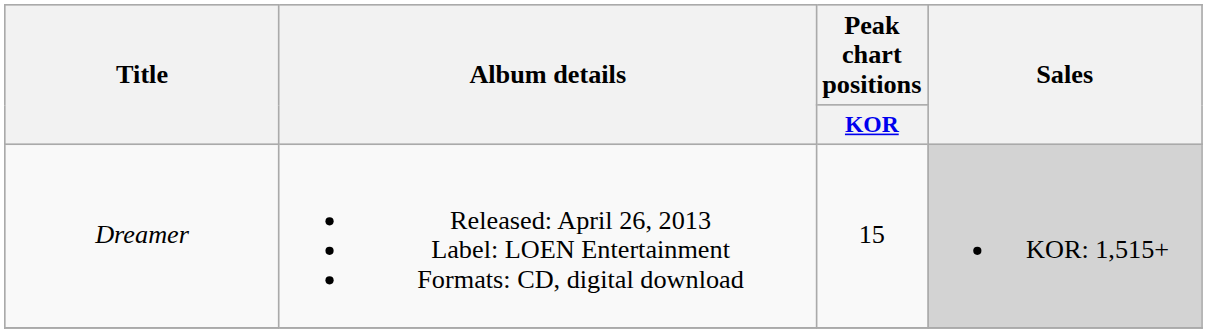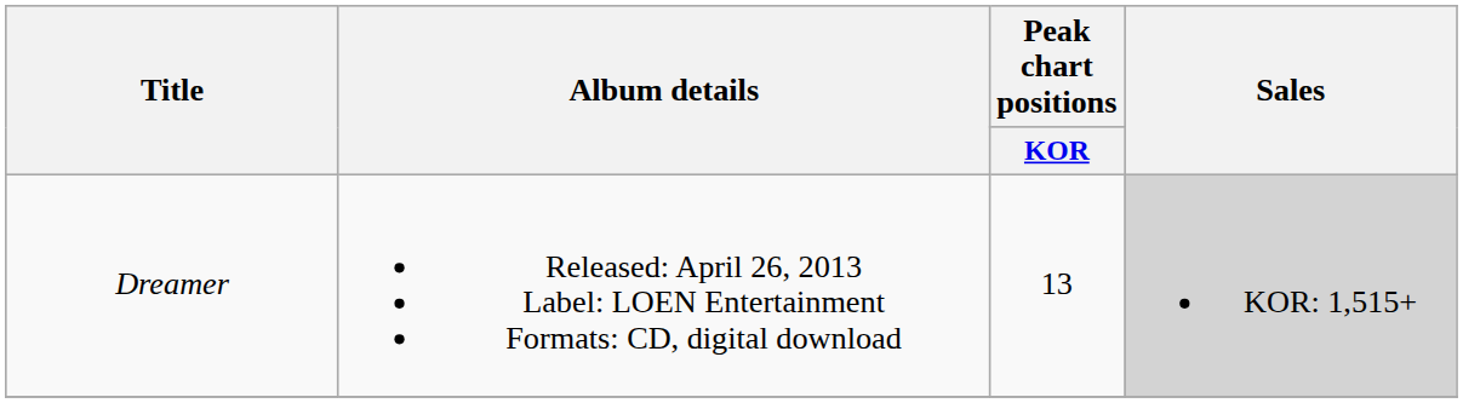 <table class="wikitable plainrowheaders" style="text-align:center;">
 <tr>
 <th rowspan="2" style="width:10em;">Title</th>
 <th rowspan="2" style="width:20em;">Album details</th>
 <th colspan="1">Peak chart <br> positions</th>
 <th rowspan="2" style="width:10em;">Sales</th>
 </tr>
 <tr>
 <th scope="col" style="width:3.5em;font-size:90%;"><a href='#'>KOR</a><br></th>
 </tr>
 <tr>
 <td><em>Dreamer</em></td>
 <td><br><ul><li>Released: April 26, 2013</li><li>Label: LOEN Entertainment</li><li>Formats: CD, digital download</li></ul></td>
-<td>15</td>
+<td>13</td>
 <td style="background: lightgrey;"><br><ul><li>KOR: 1,515+</li></ul></td>
 </tr>
 <tr>
 </tr>
 </table>
